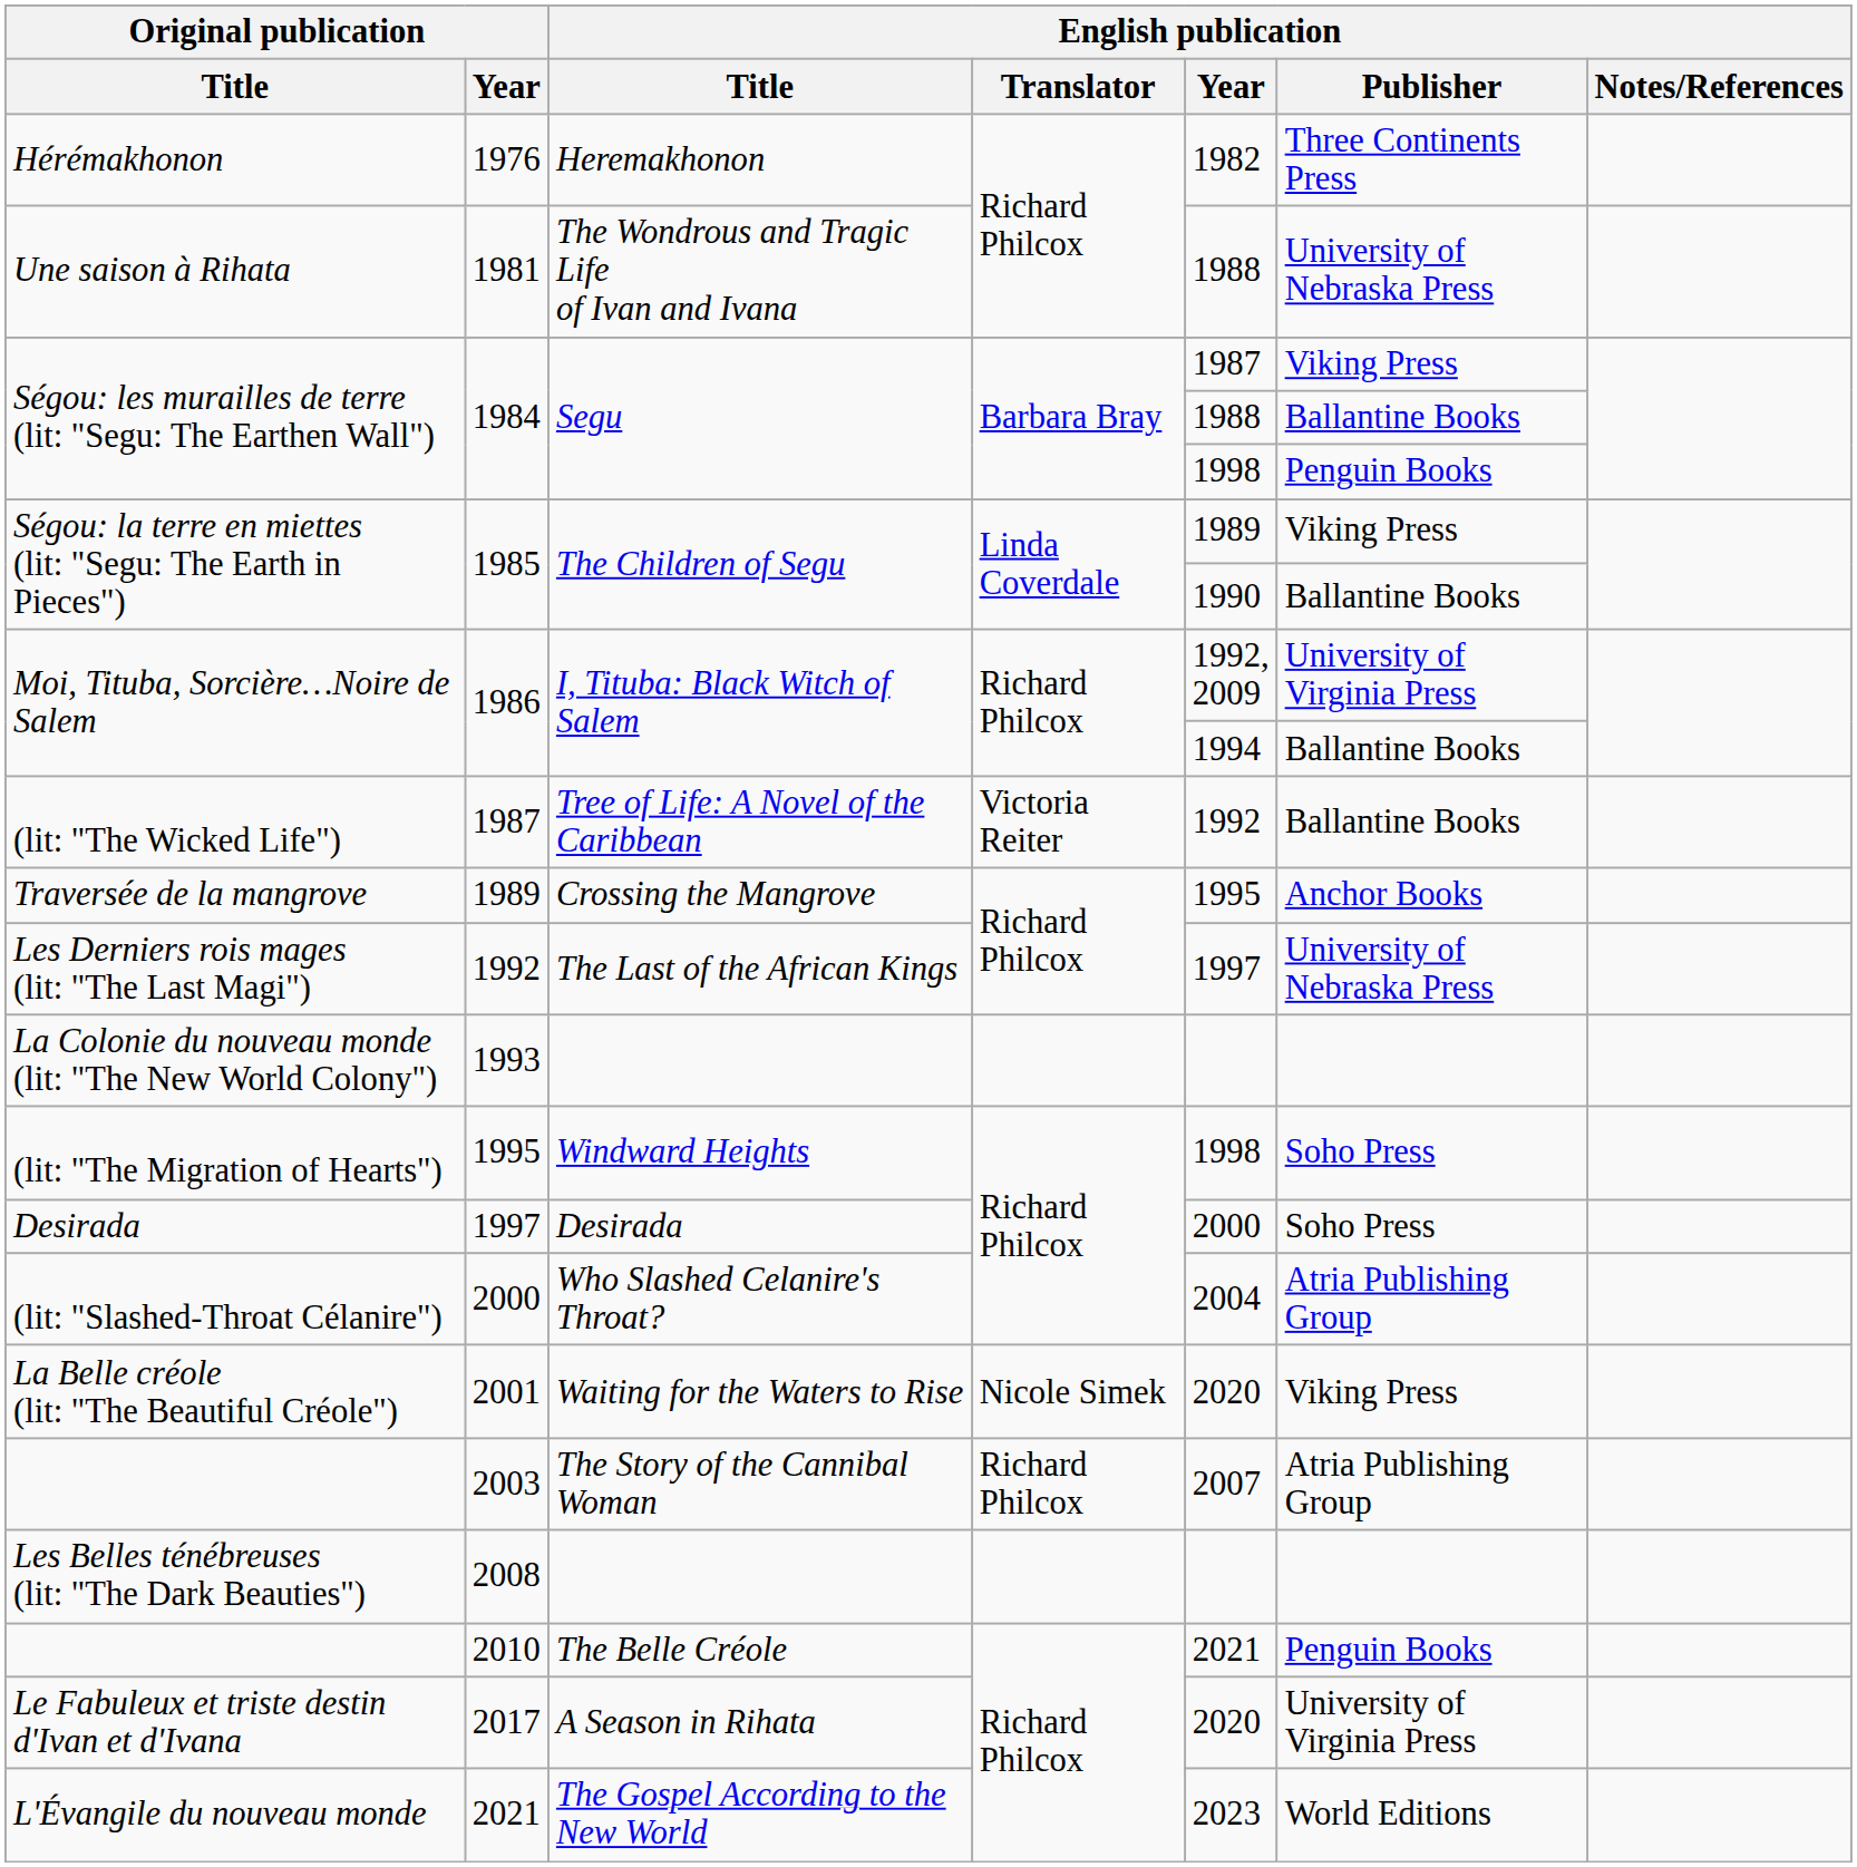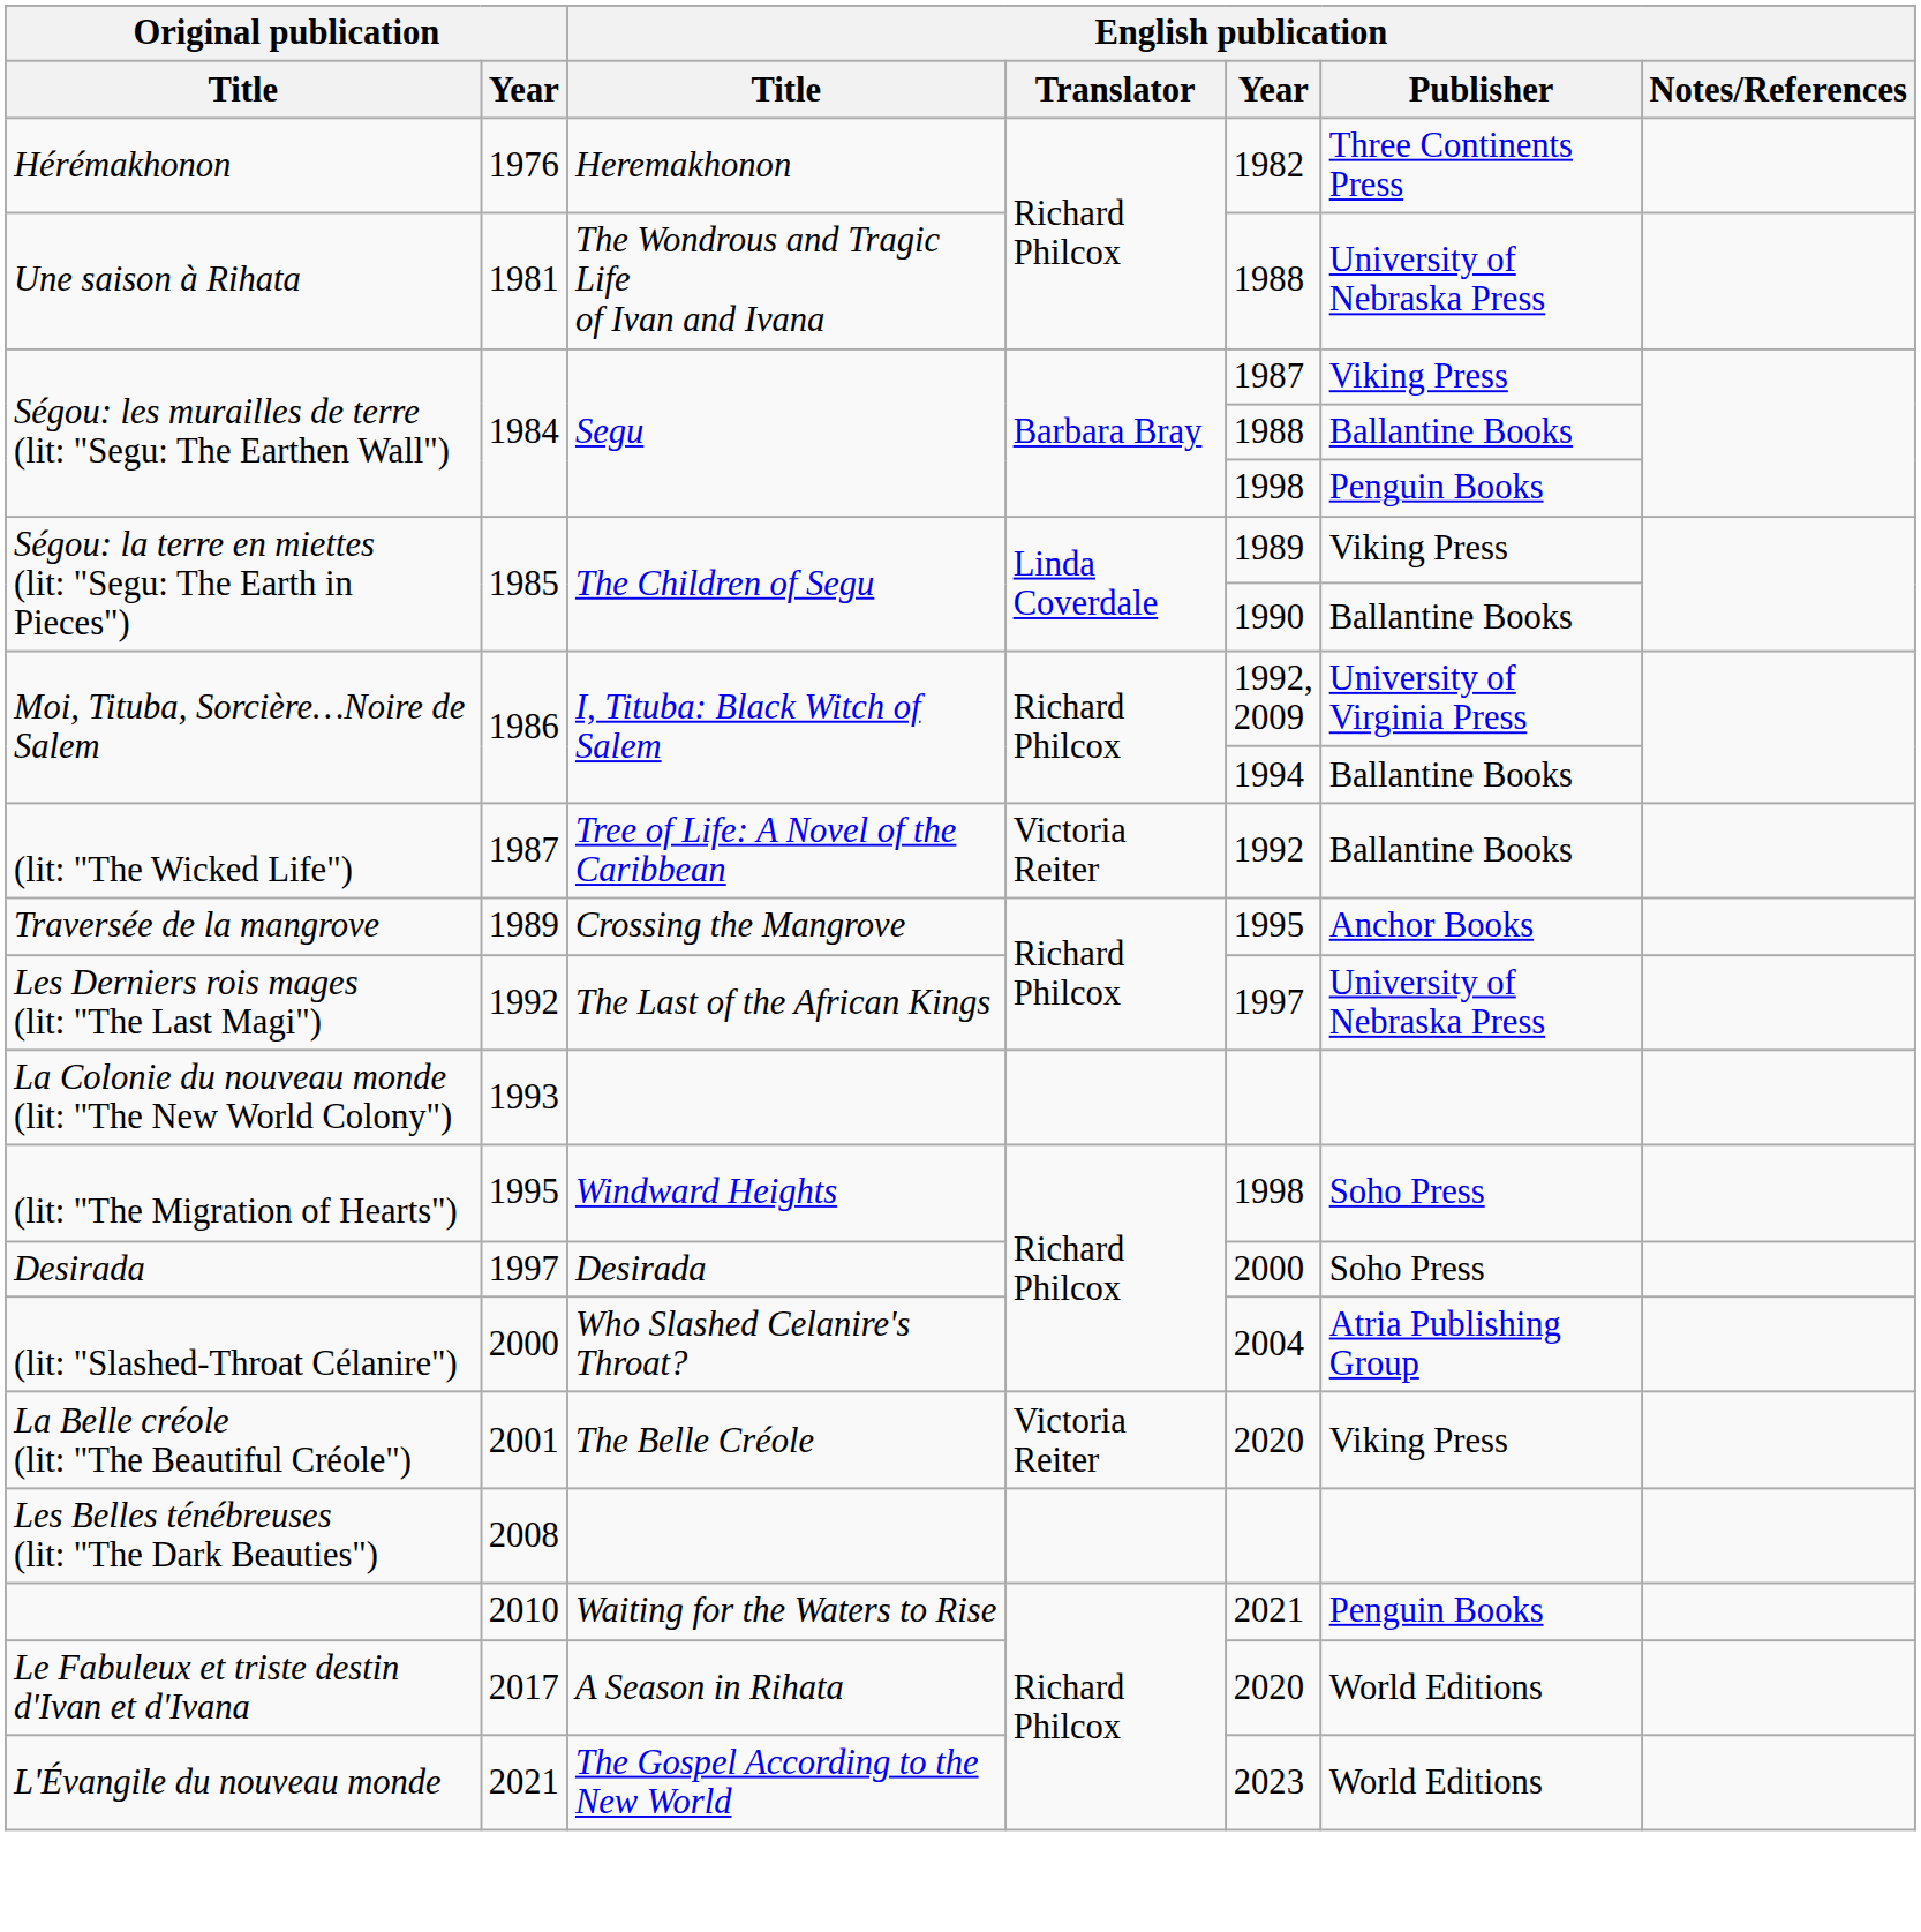 <table class="wikitable">
 <tr>
 <th colspan="2"><strong>Original publication</strong></th>
 <th colspan="5"><strong>English publication</strong></th>
 </tr>
 <tr>
 <th scope="col">Title</th>
 <th scope="col">Year</th>
 <th scope="col">Title</th>
 <th scope="col">Translator</th>
 <th scope="col">Year</th>
 <th scope="col">Publisher</th>
 <th scope="col">Notes/References</th>
 </tr>
 <tr>
 <td><em>Hérémakhonon</em></td>
 <td>1976</td>
 <td><em>Heremakhonon</em></td>
 <td rowspan="2">Richard Philcox</td>
 <td>1982</td>
 <td><a href='#'>Three Continents Press</a></td>
 <td></td>
 </tr>
 <tr>
 <td><em>Une saison à Rihata</em></td>
 <td>1981</td>
 <td><em>The Wondrous and Tragic Life <br>of Ivan and Ivana</em></td>
 <td>1988</td>
 <td><a href='#'>University of Nebraska Press</a></td>
 <td></td>
 </tr>
 <tr>
 <td rowspan="3"><em>Ségou: les murailles de terre</em><br>(lit: "Segu: The Earthen Wall")</td>
 <td rowspan="3">1984</td>
 <td rowspan="3"><em><a href='#'>Segu</a></em></td>
 <td rowspan="3"><a href='#'>Barbara Bray</a></td>
 <td>1987</td>
 <td><a href='#'>Viking Press</a></td>
 <td rowspan="3"></td>
 </tr>
 <tr>
 <td>1988</td>
 <td><a href='#'>Ballantine Books</a></td>
 </tr>
 <tr>
 <td>1998</td>
 <td><a href='#'>Penguin Books</a></td>
 </tr>
 <tr>
 <td rowspan="2"><em>Ségou: la terre en miettes</em><br>(lit: "Segu: The Earth in Pieces")</td>
 <td rowspan="2">1985</td>
 <td rowspan="2"><em><a href='#'>The Children of Segu</a></em></td>
 <td rowspan="2"><a href='#'>Linda Coverdale</a></td>
 <td>1989</td>
 <td>Viking Press</td>
 <td rowspan="2"></td>
 </tr>
 <tr>
 <td>1990</td>
 <td>Ballantine Books</td>
 </tr>
 <tr>
 <td rowspan="2"><em>Moi, Tituba, Sorcière…Noire de Salem</em></td>
 <td rowspan="2">1986</td>
 <td rowspan="2"><em><a href='#'>I, Tituba: Black Witch of Salem</a></em></td>
 <td rowspan="2">Richard Philcox</td>
 <td>1992, <br>2009</td>
 <td><a href='#'>University of Virginia Press</a></td>
 <td rowspan="2"></td>
 </tr>
 <tr>
 <td>1994</td>
 <td>Ballantine Books</td>
 </tr>
 <tr>
 <td><em></em><br>(lit: "The Wicked Life")</td>
 <td>1987</td>
 <td><em><a href='#'>Tree of Life: A Novel of the Caribbean</a></em></td>
 <td>Victoria Reiter</td>
 <td>1992</td>
 <td>Ballantine Books</td>
 <td></td>
 </tr>
 <tr>
 <td><em>Traversée de la mangrove</em></td>
 <td>1989</td>
 <td><em>Crossing the Mangrove</em></td>
 <td rowspan="2">Richard Philcox</td>
 <td>1995</td>
 <td><a href='#'>Anchor Books</a></td>
 <td></td>
 </tr>
 <tr>
 <td><em>Les Derniers rois mages</em><br>(lit: "The Last Magi")</td>
 <td>1992</td>
 <td><em>The Last of the African Kings</em></td>
 <td>1997</td>
 <td><a href='#'>University of Nebraska Press</a></td>
 <td></td>
 </tr>
 <tr>
 <td><em>La Colonie du nouveau monde</em><br>(lit: "The New World Colony")</td>
 <td>1993</td>
 <td></td>
 <td></td>
 <td></td>
 <td></td>
 <td></td>
 </tr>
 <tr>
 <td><em></em><br>(lit: "The Migration of Hearts")</td>
 <td>1995</td>
 <td><em><a href='#'>Windward Heights</a></em></td>
 <td rowspan="3">Richard Philcox</td>
 <td>1998</td>
 <td><a href='#'>Soho Press</a></td>
 <td></td>
 </tr>
 <tr>
 <td><em>Desirada</em></td>
 <td>1997</td>
 <td><em>Desirada</em></td>
 <td>2000</td>
 <td>Soho Press</td>
 <td></td>
 </tr>
 <tr>
 <td><em></em><br>(lit: "Slashed-Throat Célanire")</td>
 <td>2000</td>
 <td><em>Who Slashed Celanire's Throat?</em></td>
 <td>2004</td>
 <td><a href='#'>Atria Publishing Group</a></td>
 <td></td>
 </tr>
 <tr>
 <td><em>La Belle créole</em><br>(lit: "The Beautiful Créole")</td>
 <td>2001</td>
-<td><em>Waiting for the Waters to Rise</em></td>
-<td>Nicole Simek</td>
+<td><em>The Belle Créole</em></td>
+<td>Victoria Reiter</td>
 <td>2020</td>
 <td>Viking Press</td>
-<td></td>
-</tr>
-<tr>
-<td><em></em></td>
-<td>2003</td>
-<td><em>The Story of the Cannibal Woman</em></td>
-<td>Richard Philcox</td>
-<td>2007</td>
-<td>Atria Publishing Group</td>
 <td></td>
 </tr>
 <tr>
 <td><em>Les Belles ténébreuses</em><br>(lit: "The Dark Beauties")</td>
 <td>2008</td>
 <td></td>
 <td></td>
 <td></td>
 <td></td>
 <td></td>
 </tr>
 <tr>
 <td><em></em></td>
 <td>2010</td>
-<td><em>The Belle Créole</em></td>
+<td><em>Waiting for the Waters to Rise</em></td>
 <td rowspan="3">Richard Philcox</td>
 <td>2021</td>
 <td><a href='#'>Penguin Books</a></td>
 <td></td>
 </tr>
 <tr>
 <td><em>Le Fabuleux et triste destin d'Ivan et d'Ivana</em></td>
 <td>2017</td>
 <td><em>A Season in Rihata</em></td>
 <td>2020</td>
-<td>University of Virginia Press</td>
+<td>World Editions</td>
 <td></td>
 </tr>
 <tr>
 <td><em>L'Évangile du nouveau monde</em></td>
 <td>2021</td>
 <td><em><a href='#'>The Gospel According to the New World</a></em></td>
 <td>2023</td>
 <td>World Editions</td>
 <td></td>
 </tr>
 </table>
